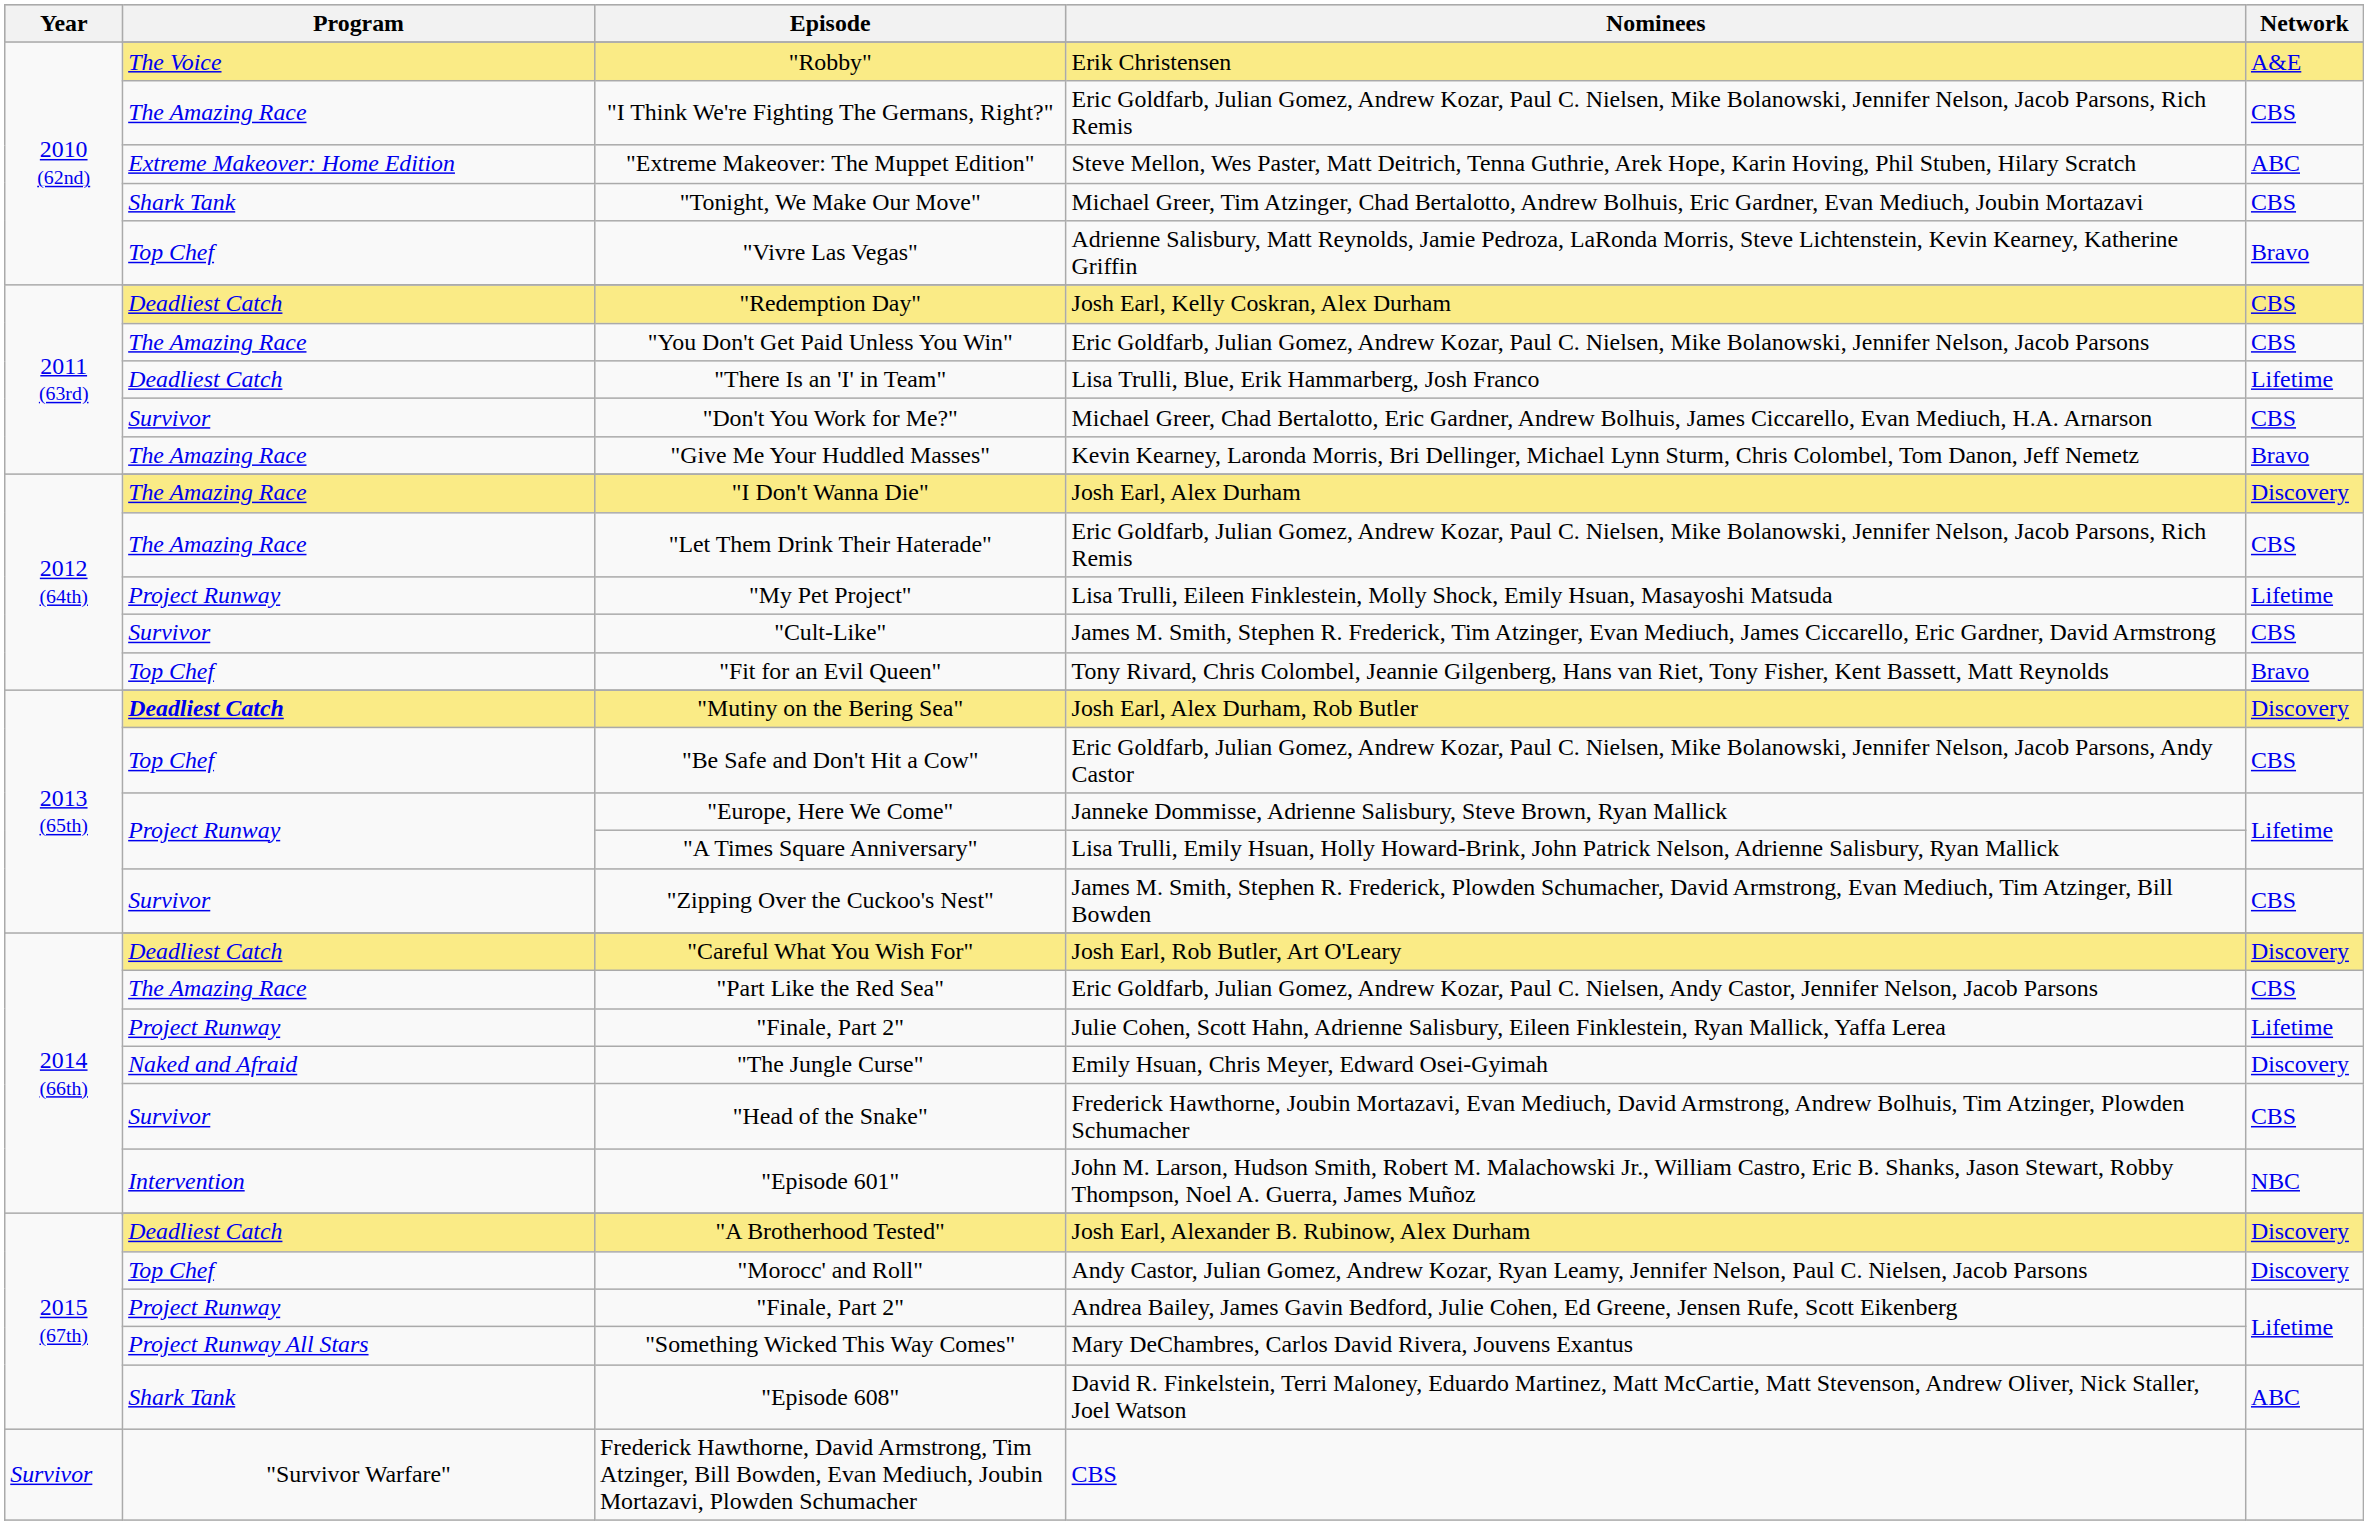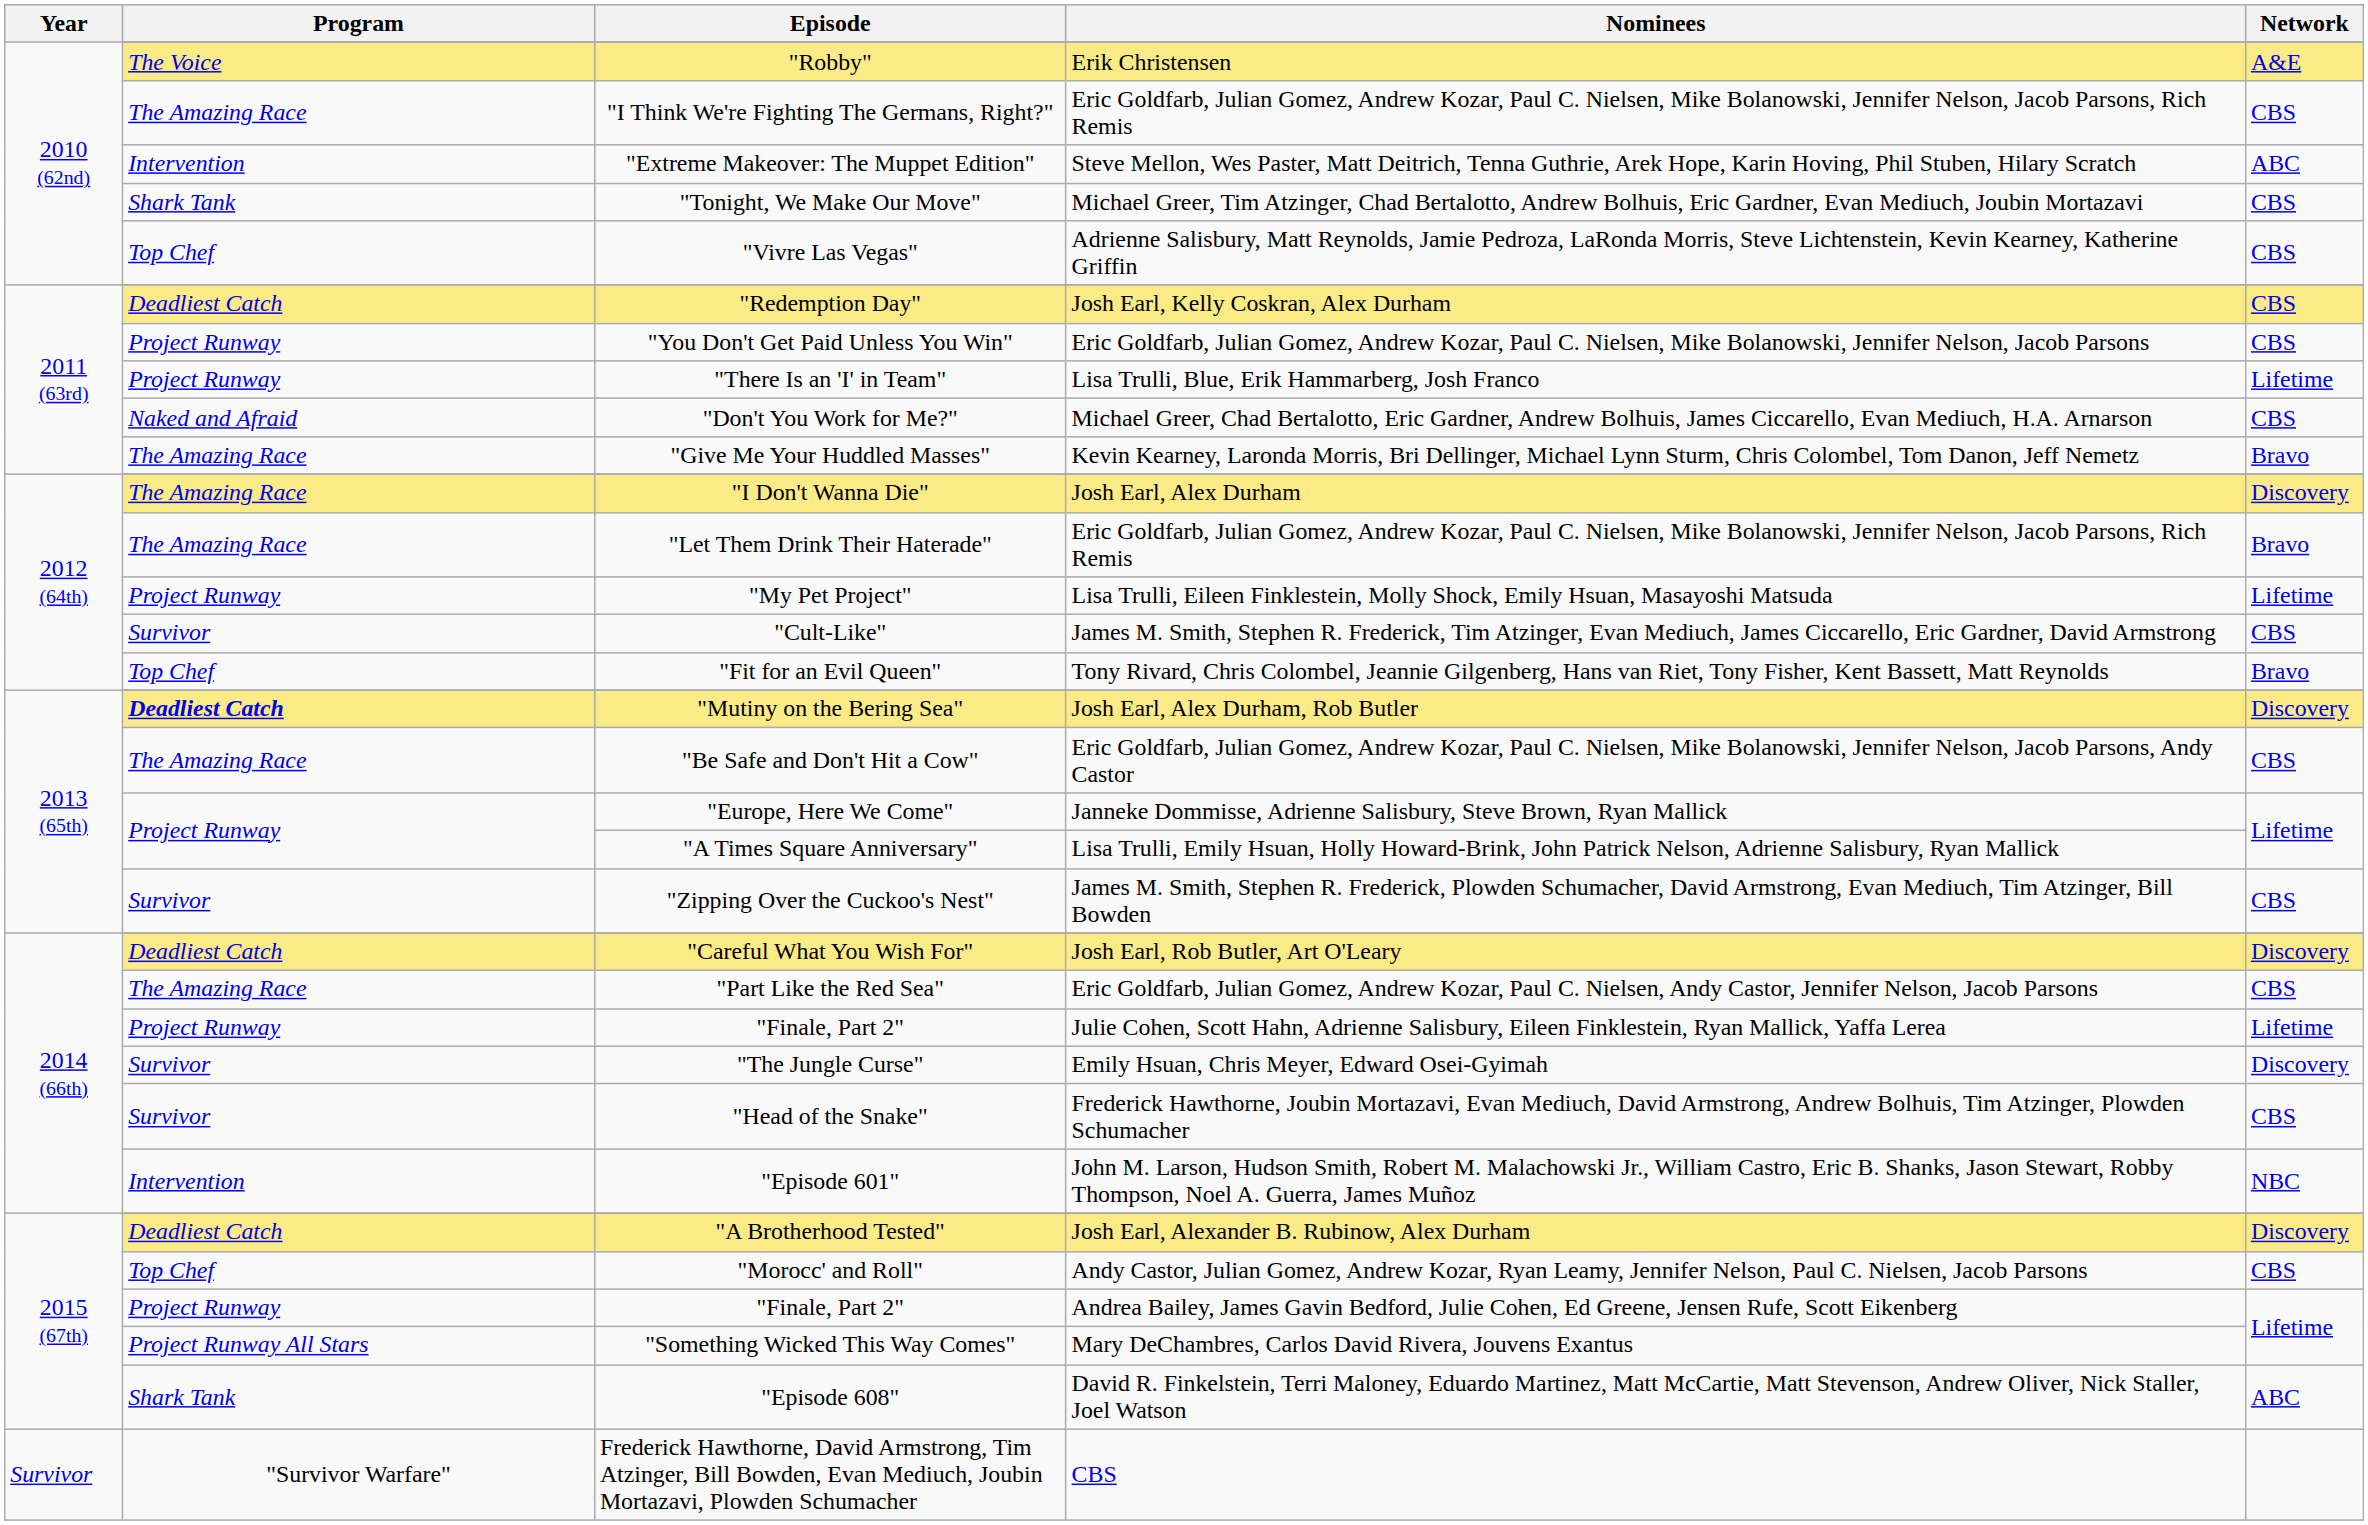 <table class="wikitable" style="width:100%">
 <tr bgcolor="#bebebe">
 <th width="5%">Year</th>
 <th width="20%">Program</th>
 <th width="20%">Episode</th>
 <th width="50%">Nominees</th>
 <th width="5%">Network</th>
 </tr>
 <tr>
 <td rowspan=6 style="text-align:center"><a href='#'>2010</a><br><small><a href='#'>(62nd)</a></small><br></td>
 </tr>
 <tr style="background:#FAEB86">
 <td><em><a href='#'>The Voice</a></em></td>
 <td align=center>"Robby"</td>
 <td>Erik Christensen</td>
 <td><a href='#'>A&E</a></td>
 </tr>
 <tr>
 <td><em><a href='#'>The Amazing Race</a></em></td>
 <td align=center>"I Think We're Fighting The Germans, Right?"</td>
 <td>Eric Goldfarb, Julian Gomez, Andrew Kozar, Paul C. Nielsen, Mike Bolanowski, Jennifer Nelson, Jacob Parsons, Rich Remis</td>
 <td><a href='#'>CBS</a></td>
 </tr>
 <tr>
-<td><em><a href='#'>Extreme Makeover: Home Edition</a></em></td>
+<td><em><a href='#'>Intervention</a></em></td>
 <td align=center>"Extreme Makeover: The Muppet Edition"</td>
 <td>Steve Mellon, Wes Paster, Matt Deitrich, Tenna Guthrie, Arek Hope, Karin Hoving, Phil Stuben, Hilary Scratch</td>
 <td><a href='#'>ABC</a></td>
 </tr>
 <tr>
 <td><em><a href='#'>Shark Tank</a></em></td>
 <td align=center>"Tonight, We Make Our Move"</td>
 <td>Michael Greer, Tim Atzinger, Chad Bertalotto, Andrew Bolhuis, Eric Gardner, Evan Mediuch, Joubin Mortazavi</td>
 <td><a href='#'>CBS</a></td>
 </tr>
 <tr>
 <td><em><a href='#'>Top Chef</a></em></td>
 <td align=center>"Vivre Las Vegas"</td>
 <td>Adrienne Salisbury, Matt Reynolds, Jamie Pedroza, LaRonda Morris, Steve Lichtenstein, Kevin Kearney, Katherine Griffin</td>
-<td><a href='#'>Bravo</a></td>
+<td><a href='#'>CBS</a></td>
 </tr>
 <tr>
 <td rowspan=6 style="text-align:center"><a href='#'>2011</a><br><small><a href='#'>(63rd)</a></small><br></td>
 </tr>
 <tr style="background:#FAEB86">
 <td><em><a href='#'>Deadliest Catch</a></em></td>
 <td align=center>"Redemption Day"</td>
 <td>Josh Earl, Kelly Coskran, Alex Durham</td>
 <td><a href='#'>CBS</a></td>
 </tr>
 <tr>
-<td><em><a href='#'>The Amazing Race</a></em></td>
+<td><em><a href='#'>Project Runway</a></em></td>
 <td align=center>"You Don't Get Paid Unless You Win"</td>
 <td>Eric Goldfarb, Julian Gomez, Andrew Kozar, Paul C. Nielsen, Mike Bolanowski, Jennifer Nelson, Jacob Parsons</td>
 <td><a href='#'>CBS</a></td>
 </tr>
 <tr>
-<td><em><a href='#'>Deadliest Catch</a></em></td>
+<td><em><a href='#'>Project Runway</a></em></td>
 <td align=center>"There Is an 'I' in Team"</td>
 <td>Lisa Trulli, Blue, Erik Hammarberg, Josh Franco</td>
 <td><a href='#'>Lifetime</a></td>
 </tr>
 <tr>
-<td><em><a href='#'>Survivor</a></em></td>
+<td><em><a href='#'>Naked and Afraid</a></em></td>
 <td align=center>"Don't You Work for Me?"</td>
 <td>Michael Greer, Chad Bertalotto, Eric Gardner, Andrew Bolhuis, James Ciccarello, Evan Mediuch, H.A. Arnarson</td>
 <td><a href='#'>CBS</a></td>
 </tr>
 <tr>
 <td><em><a href='#'>The Amazing Race</a></em></td>
 <td align=center>"Give Me Your Huddled Masses"</td>
 <td>Kevin Kearney, Laronda Morris, Bri Dellinger, Michael Lynn Sturm, Chris Colombel, Tom Danon, Jeff Nemetz</td>
 <td><a href='#'>Bravo</a></td>
 </tr>
 <tr>
 <td rowspan=6 style="text-align:center"><a href='#'>2012</a><br><small><a href='#'>(64th)</a></small><br></td>
 </tr>
 <tr style="background:#FAEB86">
 <td><em><a href='#'>The Amazing Race</a></em></td>
 <td align=center>"I Don't Wanna Die"</td>
 <td>Josh Earl, Alex Durham</td>
 <td><a href='#'>Discovery</a></td>
 </tr>
 <tr>
 <td><em><a href='#'>The Amazing Race</a></em></td>
 <td align=center>"Let Them Drink Their Haterade"</td>
 <td>Eric Goldfarb, Julian Gomez, Andrew Kozar, Paul C. Nielsen, Mike Bolanowski, Jennifer Nelson, Jacob Parsons, Rich Remis</td>
-<td><a href='#'>CBS</a></td>
+<td><a href='#'>Bravo</a></td>
 </tr>
 <tr>
 <td><em><a href='#'>Project Runway</a></em></td>
 <td align=center>"My Pet Project"</td>
 <td>Lisa Trulli, Eileen Finklestein, Molly Shock, Emily Hsuan, Masayoshi Matsuda</td>
 <td><a href='#'>Lifetime</a></td>
 </tr>
 <tr>
 <td><em><a href='#'>Survivor</a></em></td>
 <td align=center>"Cult-Like"</td>
 <td>James M. Smith, Stephen R. Frederick, Tim Atzinger, Evan Mediuch, James Ciccarello, Eric Gardner, David Armstrong</td>
 <td><a href='#'>CBS</a></td>
 </tr>
 <tr>
 <td><em><a href='#'>Top Chef</a></em></td>
 <td align=center>"Fit for an Evil Queen"</td>
 <td>Tony Rivard, Chris Colombel, Jeannie Gilgenberg, Hans van Riet, Tony Fisher, Kent Bassett, Matt Reynolds</td>
 <td><a href='#'>Bravo</a></td>
 </tr>
 <tr>
 <td rowspan=6 style="text-align:center"><a href='#'>2013</a><br><small><a href='#'>(65th)</a></small><br></td>
 </tr>
 <tr style="background:#FAEB86">
 <td><strong><em><a href='#'>Deadliest Catch</a></em></strong></td>
 <td align=center>"Mutiny on the Bering Sea"</td>
 <td>Josh Earl, Alex Durham, Rob Butler</td>
 <td><a href='#'>Discovery</a></td>
 </tr>
 <tr>
-<td><em><a href='#'>Top Chef</a></em></td>
+<td><em><a href='#'>The Amazing Race</a></em></td>
 <td align=center>"Be Safe and Don't Hit a Cow"</td>
 <td>Eric Goldfarb, Julian Gomez, Andrew Kozar, Paul C. Nielsen, Mike Bolanowski, Jennifer Nelson, Jacob Parsons, Andy Castor</td>
 <td><a href='#'>CBS</a></td>
 </tr>
 <tr>
 <td rowspan=2><em><a href='#'>Project Runway</a></em></td>
 <td align=center>"Europe, Here We Come"</td>
 <td>Janneke Dommisse, Adrienne Salisbury, Steve Brown, Ryan Mallick</td>
 <td rowspan=2><a href='#'>Lifetime</a></td>
 </tr>
 <tr>
 <td align=center>"A Times Square Anniversary"</td>
 <td>Lisa Trulli, Emily Hsuan, Holly Howard-Brink, John Patrick Nelson, Adrienne Salisbury, Ryan Mallick</td>
 </tr>
 <tr>
 <td><em><a href='#'>Survivor</a></em></td>
 <td align=center>"Zipping Over the Cuckoo's Nest"</td>
 <td>James M. Smith, Stephen R. Frederick, Plowden Schumacher, David Armstrong, Evan Mediuch, Tim Atzinger, Bill Bowden</td>
 <td><a href='#'>CBS</a></td>
 </tr>
 <tr>
 <td rowspan=7 style="text-align:center"><a href='#'>2014</a><br><small><a href='#'>(66th)</a></small><br></td>
 </tr>
 <tr style="background:#FAEB86">
 <td><em><a href='#'>Deadliest Catch</a></em></td>
 <td align=center>"Careful What You Wish For"</td>
 <td>Josh Earl, Rob Butler, Art O'Leary</td>
 <td><a href='#'>Discovery</a></td>
 </tr>
 <tr>
 <td><em><a href='#'>The Amazing Race</a></em></td>
 <td align=center>"Part Like the Red Sea"</td>
 <td>Eric Goldfarb, Julian Gomez, Andrew Kozar, Paul C. Nielsen, Andy Castor, Jennifer Nelson, Jacob Parsons</td>
 <td><a href='#'>CBS</a></td>
 </tr>
 <tr>
 <td><em><a href='#'>Project Runway</a></em></td>
 <td align=center>"Finale, Part 2"</td>
 <td>Julie Cohen, Scott Hahn, Adrienne Salisbury, Eileen Finklestein, Ryan Mallick, Yaffa Lerea</td>
 <td><a href='#'>Lifetime</a></td>
 </tr>
 <tr>
-<td><em><a href='#'>Naked and Afraid</a></em></td>
+<td><em><a href='#'>Survivor</a></em></td>
 <td align=center>"The Jungle Curse"</td>
 <td>Emily Hsuan, Chris Meyer, Edward Osei-Gyimah</td>
 <td><a href='#'>Discovery</a></td>
 </tr>
 <tr>
 <td><em><a href='#'>Survivor</a></em></td>
 <td align=center>"Head of the Snake"</td>
 <td>Frederick Hawthorne, Joubin Mortazavi, Evan Mediuch, David Armstrong, Andrew Bolhuis, Tim Atzinger, Plowden Schumacher</td>
 <td><a href='#'>CBS</a></td>
 </tr>
 <tr>
 <td><em><a href='#'>Intervention</a></em></td>
 <td align=center>"Episode 601"</td>
 <td>John M. Larson, Hudson Smith, Robert M. Malachowski Jr., William Castro, Eric B. Shanks, Jason Stewart, Robby Thompson, Noel A. Guerra, James Muñoz</td>
 <td><a href='#'>NBC</a></td>
 </tr>
 <tr>
 <td rowspan=7 style="text-align:center"><a href='#'>2015</a><br><small><a href='#'>(67th)</a></small><br></td>
 </tr>
 <tr>
 </tr>
 <tr style="background:#FAEB86">
 <td><em><a href='#'>Deadliest Catch</a></em></td>
 <td align=center>"A Brotherhood Tested"</td>
 <td>Josh Earl, Alexander B. Rubinow, Alex Durham</td>
 <td><a href='#'>Discovery</a></td>
 </tr>
 <tr>
 <td><em><a href='#'>Top Chef</a></em></td>
 <td align=center>"Morocc' and Roll"</td>
 <td>Andy Castor, Julian Gomez, Andrew Kozar, Ryan Leamy, Jennifer Nelson, Paul C. Nielsen, Jacob Parsons</td>
-<td><a href='#'>Discovery</a></td>
+<td><a href='#'>CBS</a></td>
 </tr>
 <tr>
 <td><em><a href='#'>Project Runway</a></em></td>
 <td align=center>"Finale, Part 2"</td>
 <td>Andrea Bailey, James Gavin Bedford, Julie Cohen, Ed Greene, Jensen Rufe, Scott Eikenberg</td>
 <td rowspan=2><a href='#'>Lifetime</a></td>
 </tr>
 <tr>
 <td><em><a href='#'>Project Runway All Stars</a></em></td>
 <td align=center>"Something Wicked This Way Comes"</td>
 <td>Mary DeChambres, Carlos David Rivera, Jouvens Exantus</td>
 </tr>
 <tr>
 <td><em><a href='#'>Shark Tank</a></em></td>
 <td align=center>"Episode 608"</td>
 <td>David R. Finkelstein, Terri Maloney, Eduardo Martinez, Matt McCartie, Matt Stevenson, Andrew Oliver, Nick Staller, Joel Watson</td>
 <td><a href='#'>ABC</a></td>
 </tr>
 <tr>
 <td><em><a href='#'>Survivor</a></em></td>
 <td align=center>"Survivor Warfare"</td>
 <td>Frederick Hawthorne, David Armstrong, Tim Atzinger, Bill Bowden, Evan Mediuch, Joubin Mortazavi, Plowden Schumacher</td>
 <td><a href='#'>CBS</a></td>
 </tr>
 </table>
